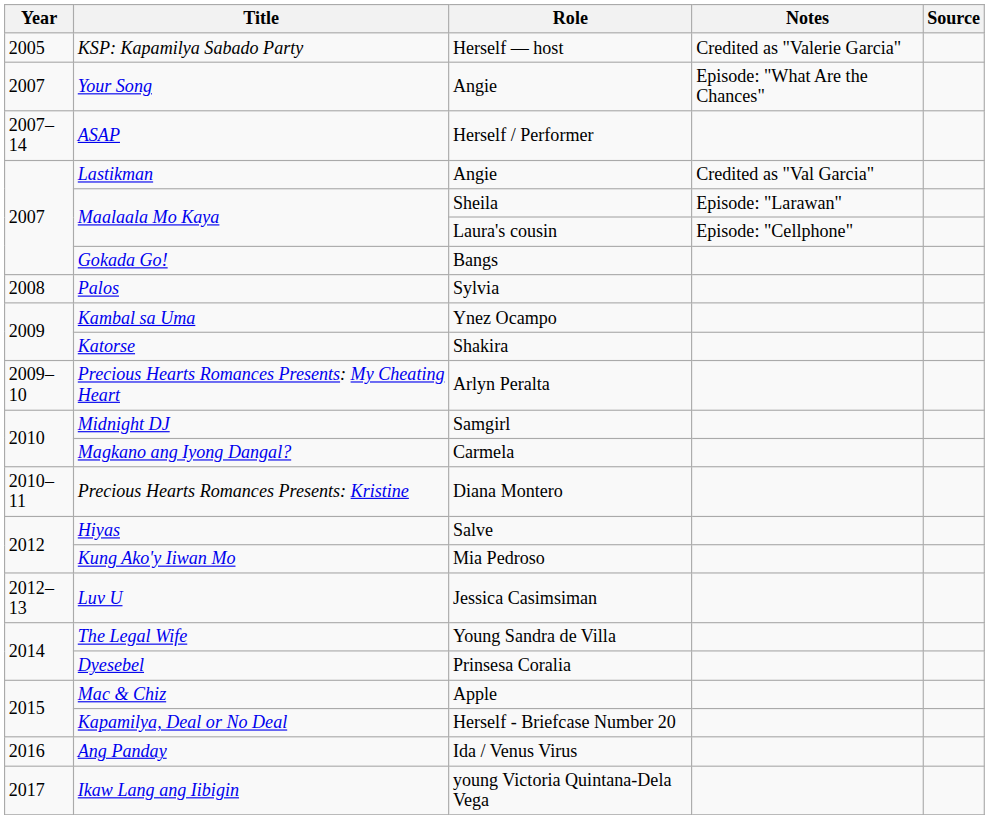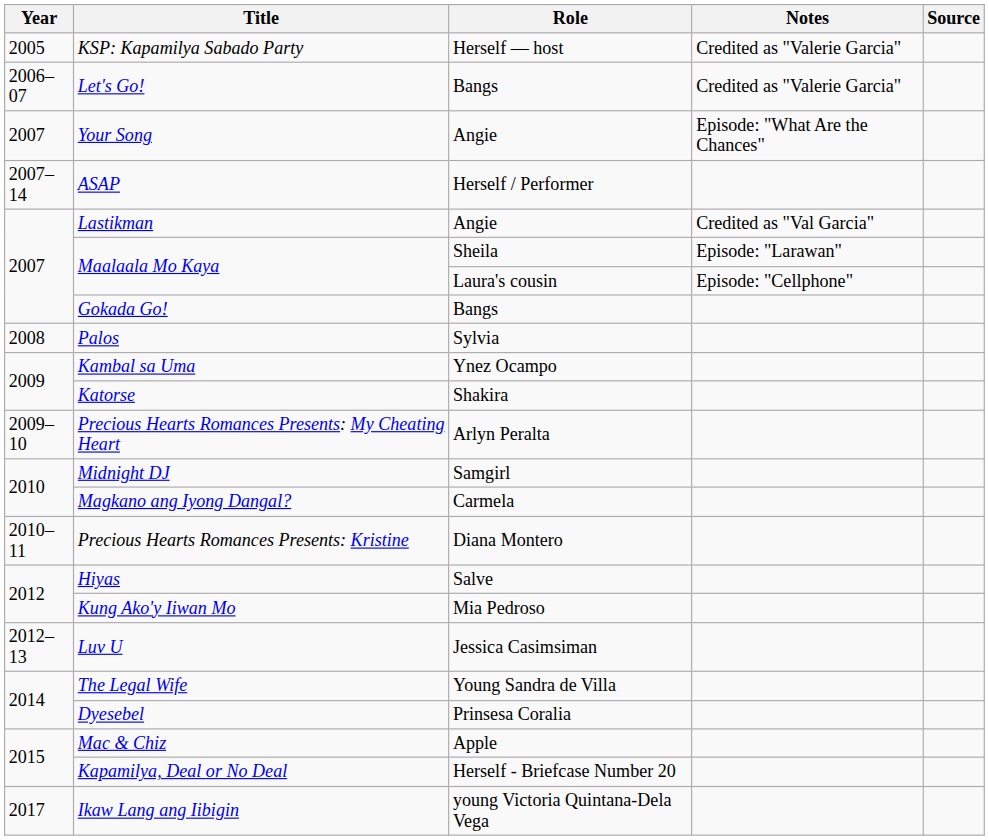 <table class="wikitable sortable" >
 <tr>
 <th>Year</th>
 <th>Title</th>
 <th>Role</th>
 <th class="unsortable">Notes </th>
 <th class="unsortable">Source </th>
 </tr>
 <tr>
 <td>2005</td>
 <td><em>KSP: Kapamilya Sabado Party</em></td>
 <td>Herself ― host</td>
+<td>Credited as "Valerie Garcia"</td>
+<td></td>
+</tr>
+<tr>
+<td>2006–07</td>
+<td><em><a href='#'>Let's Go!</a></em></td>
+<td>Bangs</td>
 <td>Credited as "Valerie Garcia"</td>
 <td></td>
 </tr>
 <tr>
 <td>2007</td>
 <td><em><a href='#'>Your Song</a></em></td>
 <td>Angie</td>
 <td>Episode: "What Are the Chances"</td>
 <td></td>
 </tr>
 <tr>
 <td>2007–14</td>
 <td><em><a href='#'>ASAP</a></em></td>
 <td>Herself / Performer</td>
 <td></td>
 <td></td>
 </tr>
 <tr>
 <td rowspan="4">2007</td>
 <td><em><a href='#'>Lastikman</a></em></td>
 <td>Angie</td>
 <td>Credited as "Val Garcia"</td>
 <td></td>
 </tr>
 <tr>
 <td rowspan="2"><em><a href='#'>Maalaala Mo Kaya</a></em></td>
 <td>Sheila</td>
 <td>Episode: "Larawan"</td>
 <td></td>
 </tr>
 <tr>
 <td>Laura's cousin</td>
 <td>Episode: "Cellphone"</td>
 <td></td>
 </tr>
 <tr>
 <td><em><a href='#'>Gokada Go!</a></em></td>
 <td>Bangs</td>
 <td></td>
 <td></td>
 </tr>
 <tr>
 <td>2008</td>
 <td><em><a href='#'>Palos</a></em></td>
 <td>Sylvia</td>
 <td></td>
 <td></td>
 </tr>
 <tr>
 <td rowspan="2">2009</td>
 <td><em><a href='#'>Kambal sa Uma</a></em></td>
 <td>Ynez Ocampo</td>
 <td></td>
 <td></td>
 </tr>
 <tr>
 <td><em><a href='#'>Katorse</a></em></td>
 <td>Shakira</td>
 <td></td>
 <td></td>
 </tr>
 <tr>
 <td>2009–10</td>
 <td><em><a href='#'>Precious Hearts Romances Presents</a>: <a href='#'>My Cheating Heart</a></em></td>
 <td>Arlyn Peralta</td>
 <td></td>
 <td></td>
 </tr>
 <tr>
 <td rowspan="2">2010</td>
 <td><em><a href='#'>Midnight DJ</a></em></td>
 <td>Samgirl</td>
 <td></td>
 <td></td>
 </tr>
 <tr>
 <td><em><a href='#'>Magkano ang Iyong Dangal?</a></em></td>
 <td>Carmela</td>
 <td></td>
 <td></td>
 </tr>
 <tr>
 <td>2010–11</td>
 <td><em>Precious Hearts Romances Presents: <a href='#'>Kristine</a></em></td>
 <td>Diana Montero</td>
 <td></td>
 <td></td>
 </tr>
 <tr>
 <td rowspan="2">2012</td>
 <td><em><a href='#'>Hiyas</a></em></td>
 <td>Salve</td>
 <td></td>
 <td></td>
 </tr>
 <tr>
 <td><em><a href='#'>Kung Ako'y Iiwan Mo</a></em></td>
 <td>Mia Pedroso</td>
 <td></td>
 <td></td>
 </tr>
 <tr>
 <td>2012–13</td>
 <td><em><a href='#'>Luv U</a></em></td>
 <td>Jessica Casimsiman</td>
 <td></td>
 <td></td>
 </tr>
 <tr>
 <td rowspan="2">2014</td>
 <td><em><a href='#'>The Legal Wife</a></em></td>
 <td>Young Sandra de Villa</td>
 <td></td>
 <td></td>
 </tr>
 <tr>
 <td><em><a href='#'>Dyesebel</a></em></td>
 <td>Prinsesa Coralia</td>
 <td></td>
 <td></td>
 </tr>
 <tr>
 <td rowspan="2">2015</td>
 <td><em><a href='#'>Mac & Chiz</a></em></td>
 <td>Apple</td>
 <td></td>
 <td></td>
 </tr>
 <tr>
 <td><em><a href='#'>Kapamilya, Deal or No Deal</a> </em></td>
 <td>Herself - Briefcase Number 20</td>
 <td></td>
 <td></td>
 </tr>
 <tr>
-<td>2016</td>
-<td><em><a href='#'>Ang Panday</a></em></td>
-<td>Ida / Venus Virus</td>
-<td></td>
-<td></td>
-</tr>
-<tr>
 <td>2017</td>
 <td><em><a href='#'>Ikaw Lang ang Iibigin</a></em></td>
 <td>young Victoria Quintana-Dela Vega</td>
 <td></td>
 <td></td>
 </tr>
 </table>
